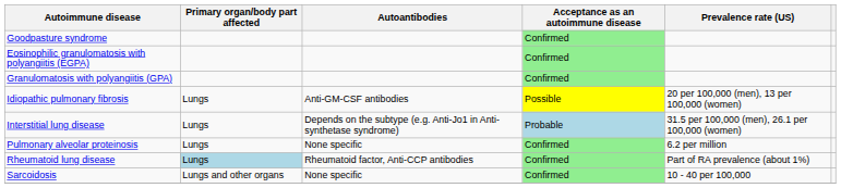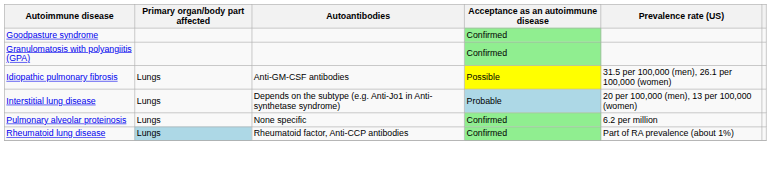 <table class="wikitable sortable" style="font-size: 90%;">
 <tr>
 <th scope="col">Autoimmune disease</th>
 <th scope="col">Primary organ/body part affected</th>
 <th scope="col">Autoantibodies</th>
 <th scope="col">Acceptance as an autoimmune disease</th>
 <th scope="col">Prevalence rate (US)</th>
 <th scope="col"></th>
 </tr>
 <tr>
 <td><a href='#'>Goodpasture syndrome</a></td>
-<td></td>
-<td></td>
-<td bgcolor="lightgreen">Confirmed</td>
-<td></td>
-<td></td>
-</tr>
-<tr>
-<td><a href='#'>Eosinophilic granulomatosis with polyangiitis (EGPA)</a></td>
 <td></td>
 <td></td>
 <td bgcolor="lightgreen">Confirmed</td>
 <td></td>
 <td></td>
 </tr>
 <tr>
 <td><a href='#'>Granulomatosis with polyangiitis (GPA)</a></td>
 <td></td>
 <td></td>
 <td bgcolor="lightgreen">Confirmed</td>
 <td></td>
 <td></td>
 </tr>
 <tr>
 <td><a href='#'>Idiopathic pulmonary fibrosis</a></td>
 <td>Lungs</td>
 <td>Anti-GM-CSF antibodies</td>
 <td bgcolor="yellow">Possible</td>
-<td>20 per 100,000 (men), 13 per 100,000 (women)</td>
+<td>31.5 per 100,000 (men), 26.1 per 100,000 (women)</td>
 <td></td>
 </tr>
 <tr>
 <td><a href='#'>Interstitial lung disease</a></td>
 <td>Lungs</td>
 <td>Depends on the subtype (e.g. Anti-Jo1 in Anti-synthetase syndrome)</td>
 <td bgcolor="lightblue">Probable</td>
-<td>31.5 per 100,000 (men), 26.1 per 100,000 (women)</td>
+<td>20 per 100,000 (men), 13 per 100,000 (women)</td>
 <td></td>
 </tr>
 <tr>
 <td><a href='#'>Pulmonary alveolar proteinosis</a></td>
 <td>Lungs</td>
 <td>None specific</td>
 <td bgcolor="lightgreen">Confirmed</td>
 <td>6.2 per million</td>
 <td></td>
 </tr>
 <tr>
 <td><a href='#'>Rheumatoid lung disease</a></td>
 <td style="background: lightblue;">Lungs</td>
 <td>Rheumatoid factor, Anti-CCP antibodies</td>
 <td bgcolor="lightgreen">Confirmed</td>
 <td>Part of RA prevalence (about 1%)</td>
 <td></td>
 </tr>
 <tr>
-<td><a href='#'>Sarcoidosis</a></td>
-<td>Lungs and other organs</td>
-<td>None specific</td>
-<td bgcolor="lightgreen">Confirmed</td>
-<td>10 - 40 per 100,000</td>
-<td></td>
-</tr>
-<tr>
 </tr>
 </table>
